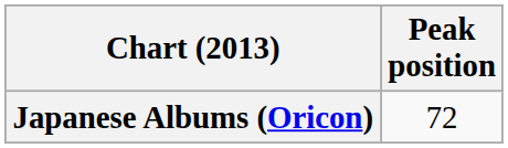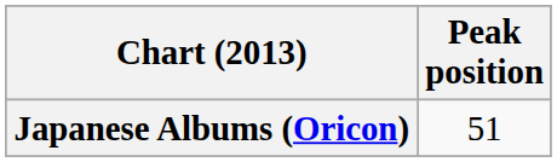 <table class="wikitable sortable plainrowheaders">
 <tr>
 <th>Chart (2013)</th>
 <th>Peak<br>position</th>
 </tr>
 <tr>
 <th scope="row">Japanese Albums (<a href='#'>Oricon</a>)</th>
-<td style="text-align:center;">72</td>
+<td style="text-align:center;">51</td>
 </tr>
 </table>
